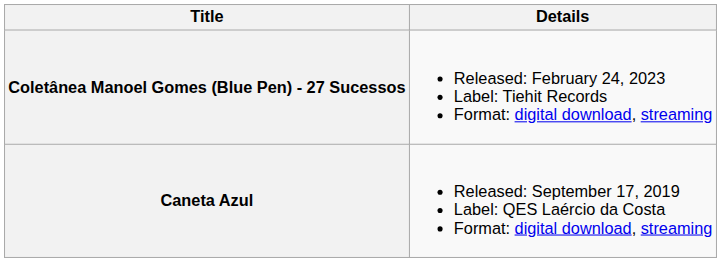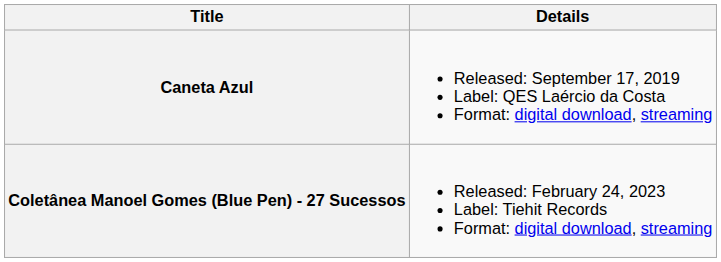 <table class="wikitable">
 <tr>
 <th>Title</th>
 <th>Details</th>
 </tr>
 <tr>
+<th>Caneta Azul</th>
+<td><br><ul><li>Released: September 17, 2019</li><li>Label: QES Laércio da Costa</li><li>Format: <a href='#'>digital download</a>, <a href='#'>streaming</a></li></ul></td>
+</tr>
+<tr>
 <th>Coletânea Manoel Gomes (Blue Pen) - 27 Sucessos</th>
 <td><br><ul><li>Released: February 24, 2023</li><li>Label: Tiehit Records</li><li>Format: <a href='#'>digital download</a>, <a href='#'>streaming</a></li></ul></td>
 </tr>
-<tr>
-<th>Caneta Azul</th>
-<td><br><ul><li>Released: September 17, 2019</li><li>Label: QES Laércio da Costa</li><li>Format: <a href='#'>digital download</a>, <a href='#'>streaming</a></li></ul></td>
-</tr>
 </table>
